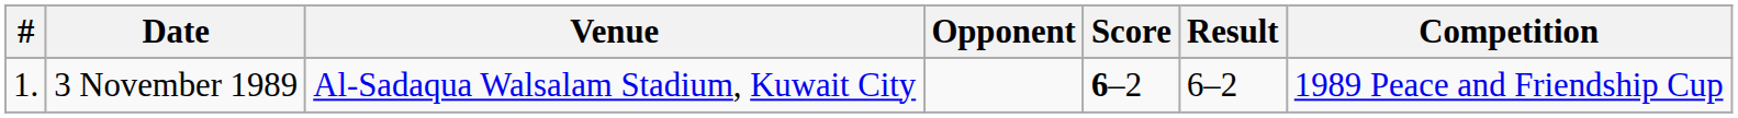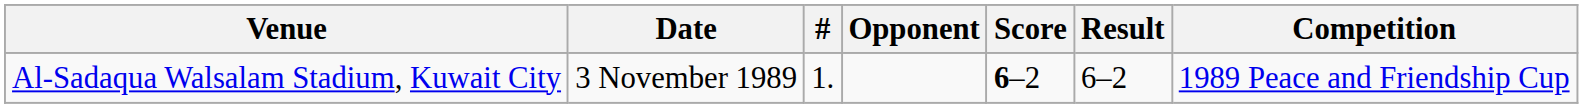 <table class="wikitable">
 <tr>
+<th>Venue</th>
+<th>Date</th>
 <th>#</th>
-<th>Date</th>
-<th>Venue</th>
 <th>Opponent</th>
 <th>Score</th>
 <th>Result</th>
 <th>Competition</th>
 </tr>
 <tr>
+<td><a href='#'>Al-Sadaqua Walsalam Stadium</a>, <a href='#'>Kuwait City</a></td>
+<td>3 November 1989</td>
 <td>1.</td>
-<td>3 November 1989</td>
-<td><a href='#'>Al-Sadaqua Walsalam Stadium</a>, <a href='#'>Kuwait City</a></td>
 <td></td>
 <td><strong>6</strong>–2</td>
 <td>6–2</td>
 <td><a href='#'>1989 Peace and Friendship Cup</a></td>
 </tr>
 </table>
